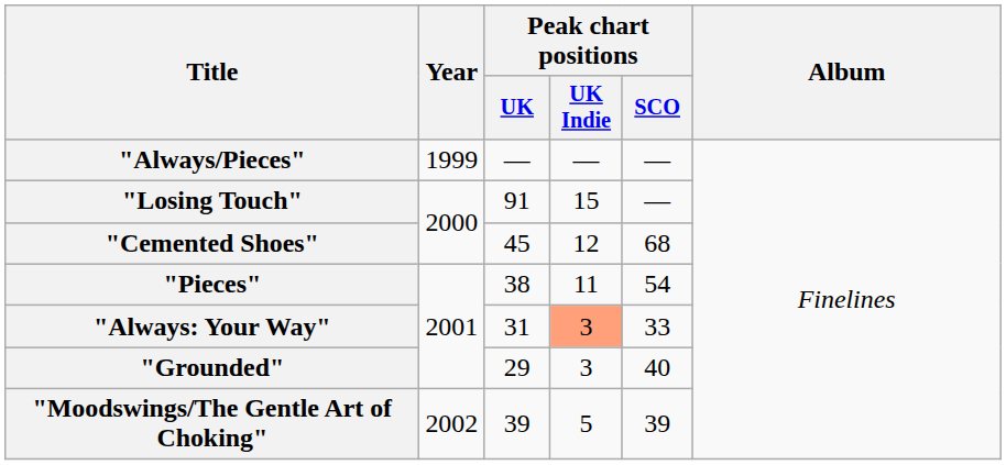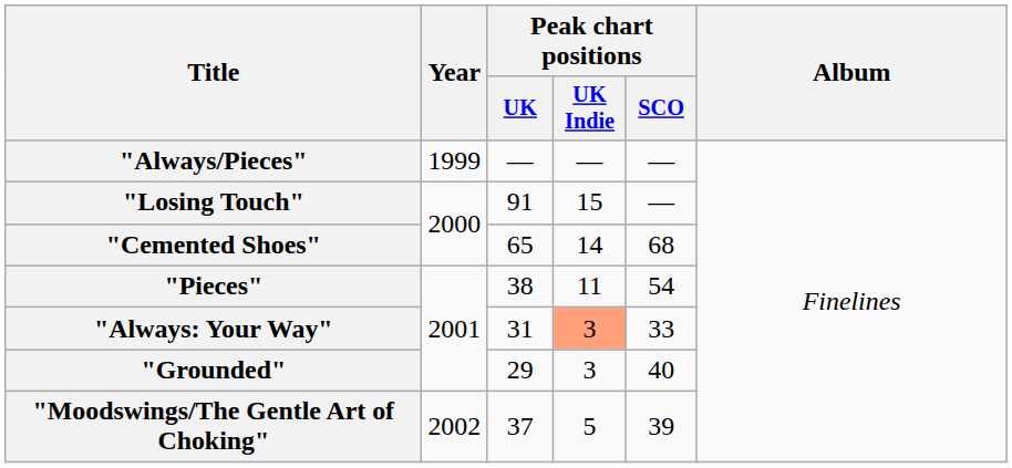 <table class="wikitable plainrowheaders" style="text-align:center">
 <tr>
 <th scope="col" rowspan="2" style="width:19em;">Title</th>
 <th scope="col" rowspan="2">Year</th>
 <th scope="col" colspan="3">Peak chart positions</th>
 <th scope="col" rowspan="2" style="width:15em;">Album</th>
 </tr>
 <tr>
 <th scope="col" style="width:3em;font-size:85%;"><a href='#'>UK</a><br></th>
 <th scope="col" style="width:3em;font-size:85%;"><a href='#'>UK<br>Indie</a><br></th>
 <th scope="col" style="width:3em;font-size:85%;"><a href='#'>SCO</a><br></th>
 </tr>
 <tr>
 <th scope="row">"Always/Pieces"</th>
 <td>1999</td>
 <td>—</td>
 <td>—</td>
 <td>—</td>
 <td rowspan="7"><em>Finelines</em></td>
 </tr>
 <tr>
 <th scope="row">"Losing Touch"</th>
 <td rowspan="2">2000</td>
 <td>91</td>
 <td>15</td>
 <td>—</td>
 </tr>
 <tr>
 <th scope="row">"Cemented Shoes"</th>
-<td>45</td>
-<td>12</td>
+<td>65</td>
+<td>14</td>
 <td>68</td>
 </tr>
 <tr>
 <th scope="row">"Pieces"</th>
 <td rowspan="3">2001</td>
 <td>38</td>
 <td>11</td>
 <td>54</td>
 </tr>
 <tr>
 <th scope="row">"Always: Your Way"</th>
 <td>31</td>
 <td style="background: lightsalmon;">3</td>
 <td>33</td>
 </tr>
 <tr>
 <th scope="row">"Grounded"</th>
 <td>29</td>
 <td>3</td>
 <td>40</td>
 </tr>
 <tr>
 <th scope="row">"Moodswings/The Gentle Art of Choking"</th>
 <td>2002</td>
-<td>39</td>
+<td>37</td>
 <td>5</td>
 <td>39</td>
 </tr>
 </table>
